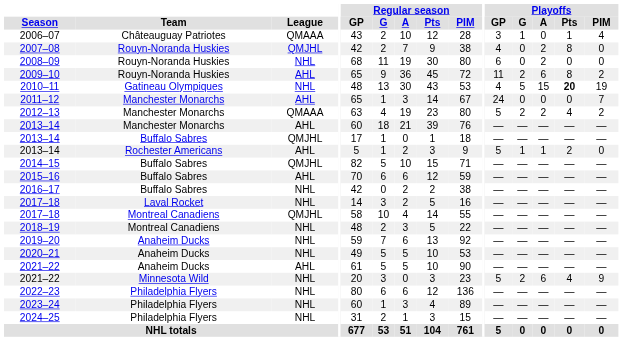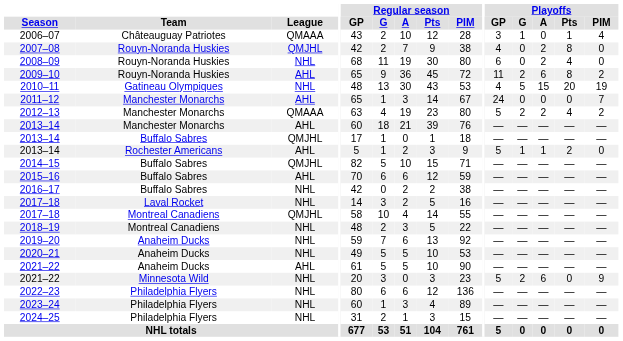 <table border="0" cellpadding="1" cellspacing="0" style="text-align:center; width:60em;">
 <tr bgcolor="#e0e0e0">
 <th colspan="3" bgcolor="#ffffff"></th>
 <th rowspan="100" bgcolor="#ffffff"></th>
 <th colspan="5"><a href='#'>Regular season</a></th>
 <th rowspan="100" bgcolor="#ffffff"></th>
 <th colspan="5"><a href='#'>Playoffs</a></th>
 </tr>
 <tr bgcolor="#e0e0e0">
 <th><a href='#'>Season</a></th>
 <th>Team</th>
 <th>League</th>
 <th>GP</th>
 <th><a href='#'>G</a></th>
 <th><a href='#'>A</a></th>
 <th><a href='#'>Pts</a></th>
 <th><a href='#'>PIM</a></th>
 <th>GP</th>
 <th>G</th>
 <th>A</th>
 <th>Pts</th>
 <th>PIM</th>
 </tr>
 <tr>
 <td>2006–07</td>
 <td>Châteauguay Patriotes</td>
 <td>QMAAA</td>
 <td>43</td>
 <td>2</td>
 <td>10</td>
 <td>12</td>
 <td>28</td>
 <td>3</td>
 <td>1</td>
 <td>0</td>
 <td>1</td>
 <td>4</td>
 </tr>
 <tr bgcolor="#f0f0f0">
 <td><a href='#'>2007–08</a></td>
 <td><a href='#'>Rouyn-Noranda Huskies</a></td>
 <td><a href='#'>QMJHL</a></td>
 <td>42</td>
 <td>2</td>
 <td>7</td>
 <td>9</td>
 <td>38</td>
 <td>4</td>
 <td>0</td>
 <td>2</td>
 <td>8</td>
 <td>0</td>
 </tr>
 <tr>
 <td><a href='#'>2008–09</a></td>
 <td>Rouyn-Noranda Huskies</td>
 <td><a href='#'>NHL</a></td>
 <td>68</td>
 <td>11</td>
 <td>19</td>
 <td>30</td>
 <td>80</td>
 <td>6</td>
 <td>0</td>
 <td>2</td>
-<td>0</td>
+<td>4</td>
 <td>0</td>
 </tr>
 <tr bgcolor="#f0f0f0">
 <td><a href='#'>2009–10</a></td>
 <td>Rouyn-Noranda Huskies</td>
 <td><a href='#'>AHL</a></td>
 <td>65</td>
 <td>9</td>
 <td>36</td>
 <td>45</td>
 <td>72</td>
 <td>11</td>
 <td>2</td>
 <td>6</td>
 <td>8</td>
 <td>2</td>
 </tr>
 <tr>
 <td><a href='#'>2010–11</a></td>
 <td><a href='#'>Gatineau Olympiques</a></td>
 <td><a href='#'>NHL</a></td>
 <td>48</td>
 <td>13</td>
 <td>30</td>
 <td>43</td>
 <td>53</td>
 <td>4</td>
 <td>5</td>
 <td>15</td>
-<td><strong>20</strong></td>
+<td>20</td>
 <td>19</td>
 </tr>
 <tr bgcolor="#f0f0f0">
 <td><a href='#'>2011–12</a></td>
 <td><a href='#'>Manchester Monarchs</a></td>
 <td><a href='#'>AHL</a></td>
 <td>65</td>
 <td>1</td>
 <td>3</td>
 <td>14</td>
 <td>67</td>
 <td>24</td>
 <td>0</td>
 <td>0</td>
 <td>0</td>
 <td>7</td>
 </tr>
 <tr>
 <td><a href='#'>2012–13</a></td>
 <td>Manchester Monarchs</td>
 <td>QMAAA</td>
 <td>63</td>
 <td>4</td>
 <td>19</td>
 <td>23</td>
 <td>80</td>
 <td>5</td>
 <td>2</td>
 <td>2</td>
 <td>4</td>
 <td>2</td>
 </tr>
 <tr bgcolor="#f0f0f0">
 <td><a href='#'>2013–14</a></td>
 <td>Manchester Monarchs</td>
 <td>AHL</td>
 <td>60</td>
 <td>18</td>
 <td>21</td>
 <td>39</td>
 <td>76</td>
 <td>—</td>
 <td>—</td>
 <td>—</td>
 <td>—</td>
 <td>—</td>
 </tr>
 <tr>
 <td><a href='#'>2013–14</a></td>
 <td><a href='#'>Buffalo Sabres</a></td>
 <td>QMJHL</td>
 <td>17</td>
 <td>1</td>
 <td>0</td>
 <td>1</td>
 <td>18</td>
 <td>—</td>
 <td>—</td>
 <td>—</td>
 <td>—</td>
 <td>—</td>
 </tr>
 <tr bgcolor="#f0f0f0">
 <td>2013–14</td>
 <td><a href='#'>Rochester Americans</a></td>
 <td>AHL</td>
 <td>5</td>
 <td>1</td>
 <td>2</td>
 <td>3</td>
 <td>9</td>
 <td>5</td>
 <td>1</td>
 <td>1</td>
 <td>2</td>
 <td>0</td>
 </tr>
 <tr>
 <td><a href='#'>2014–15</a></td>
 <td>Buffalo Sabres</td>
 <td>QMJHL</td>
 <td>82</td>
 <td>5</td>
 <td>10</td>
 <td>15</td>
 <td>71</td>
 <td>—</td>
 <td>—</td>
 <td>—</td>
 <td>—</td>
 <td>—</td>
 </tr>
 <tr bgcolor="#f0f0f0">
 <td><a href='#'>2015–16</a></td>
 <td>Buffalo Sabres</td>
 <td>AHL</td>
 <td>70</td>
 <td>6</td>
 <td>6</td>
 <td>12</td>
 <td>59</td>
 <td>—</td>
 <td>—</td>
 <td>—</td>
 <td>—</td>
 <td>—</td>
 </tr>
 <tr>
 <td><a href='#'>2016–17</a></td>
 <td>Buffalo Sabres</td>
 <td>NHL</td>
 <td>42</td>
 <td>0</td>
 <td>2</td>
 <td>2</td>
 <td>38</td>
 <td>—</td>
 <td>—</td>
 <td>—</td>
 <td>—</td>
 <td>—</td>
 </tr>
 <tr bgcolor="#f0f0f0">
 <td><a href='#'>2017–18</a></td>
 <td><a href='#'>Laval Rocket</a></td>
 <td>NHL</td>
 <td>14</td>
 <td>3</td>
 <td>2</td>
 <td>5</td>
 <td>16</td>
 <td>—</td>
 <td>—</td>
 <td>—</td>
 <td>—</td>
 <td>—</td>
 </tr>
 <tr>
 <td><a href='#'>2017–18</a></td>
 <td><a href='#'>Montreal Canadiens</a></td>
 <td>QMJHL</td>
 <td>58</td>
 <td>10</td>
 <td>4</td>
 <td>14</td>
 <td>55</td>
 <td>—</td>
 <td>—</td>
 <td>—</td>
 <td>—</td>
 <td>—</td>
 </tr>
 <tr bgcolor="#f0f0f0">
 <td><a href='#'>2018–19</a></td>
 <td>Montreal Canadiens</td>
 <td>NHL</td>
 <td>48</td>
 <td>2</td>
 <td>3</td>
 <td>5</td>
 <td>22</td>
 <td>—</td>
 <td>—</td>
 <td>—</td>
 <td>—</td>
 <td>—</td>
 </tr>
 <tr>
 <td><a href='#'>2019–20</a></td>
 <td><a href='#'>Anaheim Ducks</a></td>
 <td>NHL</td>
 <td>59</td>
 <td>7</td>
 <td>6</td>
 <td>13</td>
 <td>92</td>
 <td>—</td>
 <td>—</td>
 <td>—</td>
 <td>—</td>
 <td>—</td>
 </tr>
 <tr bgcolor="#f0f0f0">
 <td><a href='#'>2020–21</a></td>
 <td>Anaheim Ducks</td>
 <td>NHL</td>
 <td>49</td>
 <td>5</td>
 <td>5</td>
 <td>10</td>
 <td>53</td>
 <td>—</td>
 <td>—</td>
 <td>—</td>
 <td>—</td>
 <td>—</td>
 </tr>
 <tr>
 <td><a href='#'>2021–22</a></td>
 <td>Anaheim Ducks</td>
 <td>AHL</td>
 <td>61</td>
 <td>5</td>
 <td>5</td>
 <td>10</td>
 <td>90</td>
 <td>—</td>
 <td>—</td>
 <td>—</td>
 <td>—</td>
 <td>—</td>
 </tr>
 <tr bgcolor="#f0f0f0">
 <td>2021–22</td>
 <td><a href='#'>Minnesota Wild</a></td>
 <td>NHL</td>
 <td>20</td>
 <td>3</td>
 <td>0</td>
 <td>3</td>
 <td>23</td>
 <td>5</td>
 <td>2</td>
 <td>6</td>
-<td>4</td>
+<td>0</td>
 <td>9</td>
 </tr>
 <tr>
 <td><a href='#'>2022–23</a></td>
 <td><a href='#'>Philadelphia Flyers</a></td>
 <td>NHL</td>
 <td>80</td>
 <td>6</td>
 <td>6</td>
 <td>12</td>
 <td>136</td>
 <td>—</td>
 <td>—</td>
 <td>—</td>
 <td>—</td>
 <td>—</td>
 </tr>
 <tr bgcolor="#f0f0f0">
 <td><a href='#'>2023–24</a></td>
 <td>Philadelphia Flyers</td>
 <td>NHL</td>
 <td>60</td>
 <td>1</td>
 <td>3</td>
 <td>4</td>
 <td>89</td>
 <td>—</td>
 <td>—</td>
 <td>—</td>
 <td>—</td>
 <td>—</td>
 </tr>
 <tr>
 <td><a href='#'>2024–25</a></td>
 <td>Philadelphia Flyers</td>
 <td>NHL</td>
 <td>31</td>
 <td>2</td>
 <td>1</td>
 <td>3</td>
 <td>15</td>
 <td>—</td>
 <td>—</td>
 <td>—</td>
 <td>—</td>
 <td>—</td>
 </tr>
 <tr bgcolor="#e0e0e0">
 <th colspan="3">NHL totals</th>
 <th>677</th>
 <th>53</th>
 <th>51</th>
 <th>104</th>
 <th>761</th>
 <th>5</th>
 <th>0</th>
 <th>0</th>
 <th>0</th>
 <th>0</th>
 </tr>
 </table>
